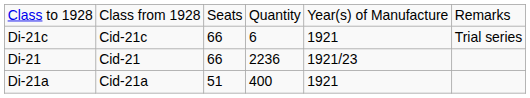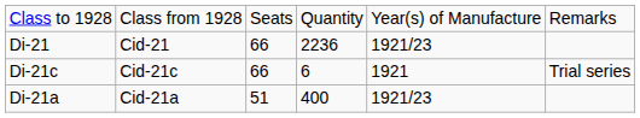 <table class="wikitable">
 <tr>
 <td><a href='#'>Class</a> to 1928</td>
 <td>Class from 1928</td>
 <td>Seats</td>
 <td>Quantity</td>
 <td>Year(s) of Manufacture</td>
 <td>Remarks</td>
 </tr>
 <tr>
+<td>Di-21</td>
+<td>Cid-21</td>
+<td>66</td>
+<td>2236</td>
+<td>1921/23</td>
+<td></td>
+</tr>
+<tr>
 <td>Di-21c</td>
 <td>Cid-21c</td>
 <td>66</td>
 <td>6</td>
 <td>1921</td>
 <td>Trial series</td>
 </tr>
 <tr>
-<td>Di-21</td>
-<td>Cid-21</td>
-<td>66</td>
-<td>2236</td>
-<td>1921/23</td>
-<td></td>
-</tr>
-<tr>
 <td>Di-21a</td>
 <td>Cid-21a</td>
 <td>51</td>
 <td>400</td>
-<td>1921</td>
+<td>1921/23</td>
 <td></td>
 </tr>
 </table>
